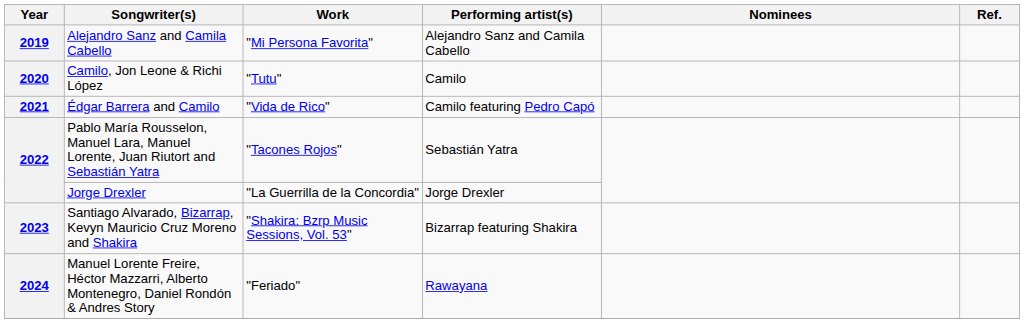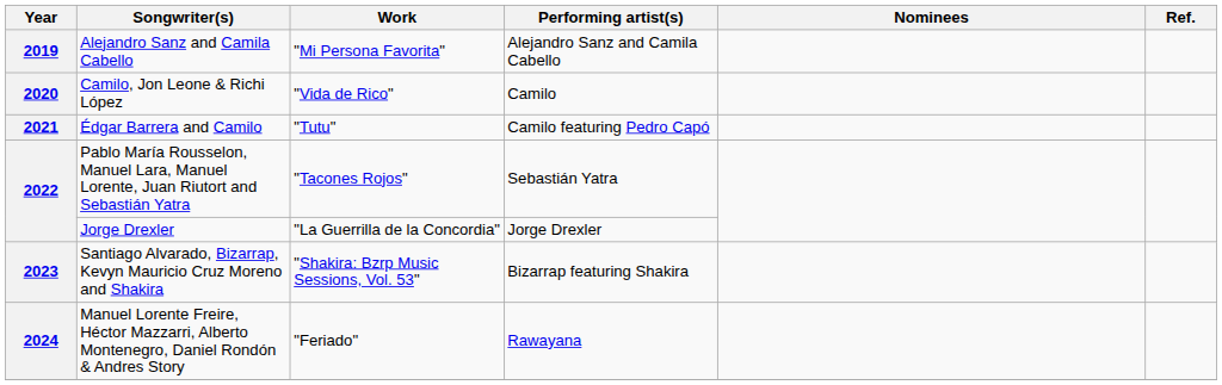 <table class="wikitable plainrowheaders sortable" style="width:98%">
 <tr>
 <th scope="col" width="5%">Year</th>
 <th scope="col" width="15%">Songwriter(s)</th>
 <th scope="col" width="15%">Work</th>
 <th scope="col" width="15%">Performing artist(s)</th>
 <th scope="col" class="unsortable" width="30%">Nominees</th>
 <th scope="col" class="unsortable" width="5%">Ref.</th>
 </tr>
 <tr>
 <th align="center"><strong><a href='#'>2019</a></strong></th>
 <td><a href='#'>Alejandro Sanz</a> and <a href='#'>Camila Cabello</a></td>
 <td>"<a href='#'>Mi Persona Favorita</a>"</td>
 <td>Alejandro Sanz and Camila Cabello</td>
 <td></td>
 <td style="text-align:center;"></td>
 </tr>
 <tr>
 <th align="center"><strong><a href='#'>2020</a></strong></th>
 <td><a href='#'>Camilo</a>, Jon Leone & Richi López</td>
-<td>"<a href='#'>Tutu</a>"</td>
+<td>"<a href='#'>Vida de Rico</a>"</td>
 <td>Camilo</td>
 <td></td>
 <td style="text-align:center;"></td>
 </tr>
 <tr>
 <th align="center"><strong><a href='#'>2021</a></strong></th>
 <td><a href='#'>Édgar Barrera</a> and <a href='#'>Camilo</a></td>
-<td>"<a href='#'>Vida de Rico</a>"</td>
+<td>"<a href='#'>Tutu</a>"</td>
 <td>Camilo featuring <a href='#'>Pedro Capó</a></td>
 <td></td>
 <td style="text-align:center;"></td>
 </tr>
 <tr>
 <th rowspan="2" style="text-align:center;" scope="row"><a href='#'><strong>2022</strong></a></th>
 <td>Pablo María Rousselon, Manuel Lara, Manuel Lorente, Juan Riutort and <a href='#'>Sebastián Yatra</a></td>
 <td>"<a href='#'>Tacones Rojos</a>"</td>
 <td>Sebastián Yatra</td>
 <td rowspan="2"></td>
 <td rowspan="2" style="text-align:center;"></td>
 </tr>
 <tr>
 <td><a href='#'>Jorge Drexler</a></td>
 <td>"La Guerrilla de la Concordia"</td>
 <td>Jorge Drexler</td>
 </tr>
 <tr>
 <th style="text-align:center;" scope="row"><a href='#'><strong>2023</strong></a></th>
 <td>Santiago Alvarado, <a href='#'>Bizarrap</a>, Kevyn Mauricio Cruz Moreno and <a href='#'>Shakira</a></td>
 <td>"<a href='#'>Shakira: Bzrp Music Sessions, Vol. 53</a>"</td>
 <td>Bizarrap featuring Shakira</td>
 <td></td>
 <td style="text-align:center;"></td>
 </tr>
 <tr>
 <th style="text-align:center;" scope="row"><a href='#'><strong>2024</strong></a></th>
 <td>Manuel Lorente Freire, Héctor Mazzarri, Alberto Montenegro, Daniel Rondón & Andres Story</td>
 <td>"Feriado"</td>
 <td><a href='#'>Rawayana</a></td>
 <td></td>
 <td align="center"></td>
 </tr>
 <tr>
 </tr>
 </table>
